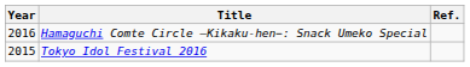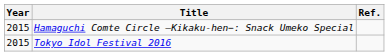 <table class="wikitable">
 <tr>
 <th>Year</th>
 <th>Title</th>
 <th>Ref.</th>
 </tr>
 <tr>
-<td>2016</td>
+<td>2015</td>
 <td><em><a href='#'>Hamaguchi</a> Comte Circle –Kikaku-hen−: Snack Umeko Special</em></td>
 <td></td>
 </tr>
 <tr>
 <td>2015</td>
 <td><em><a href='#'>Tokyo Idol Festival 2016</a></em></td>
 <td></td>
 </tr>
 </table>
